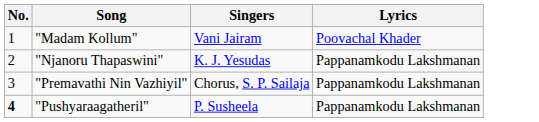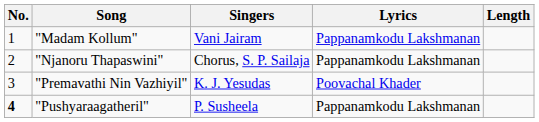 <table class="wikitable">
 <tr>
 <th>No.</th>
 <th>Song</th>
 <th>Singers</th>
 <th>Lyrics</th>
+<th>Length</th>
 </tr>
 <tr>
 <td>1</td>
 <td>"Madam Kollum"</td>
 <td><a href='#'>Vani Jairam</a></td>
-<td><a href='#'>Poovachal Khader</a></td>
+<td><a href='#'>Pappanamkodu Lakshmanan</a></td>
+<td></td>
 </tr>
 <tr>
 <td>2</td>
 <td>"Njanoru Thapaswini"</td>
-<td><a href='#'>K. J. Yesudas</a></td>
+<td>Chorus, <a href='#'>S. P. Sailaja</a></td>
 <td>Pappanamkodu Lakshmanan</td>
+<td></td>
 </tr>
 <tr>
 <td>3</td>
 <td>"Premavathi Nin Vazhiyil"</td>
-<td>Chorus, <a href='#'>S. P. Sailaja</a></td>
-<td>Pappanamkodu Lakshmanan</td>
+<td><a href='#'>K. J. Yesudas</a></td>
+<td><a href='#'>Poovachal Khader</a></td>
+<td></td>
 </tr>
 <tr>
 <td><strong>4</strong></td>
 <td>"Pushyaraagatheril"</td>
 <td><a href='#'>P. Susheela</a></td>
 <td>Pappanamkodu Lakshmanan</td>
+<td></td>
 </tr>
 </table>
